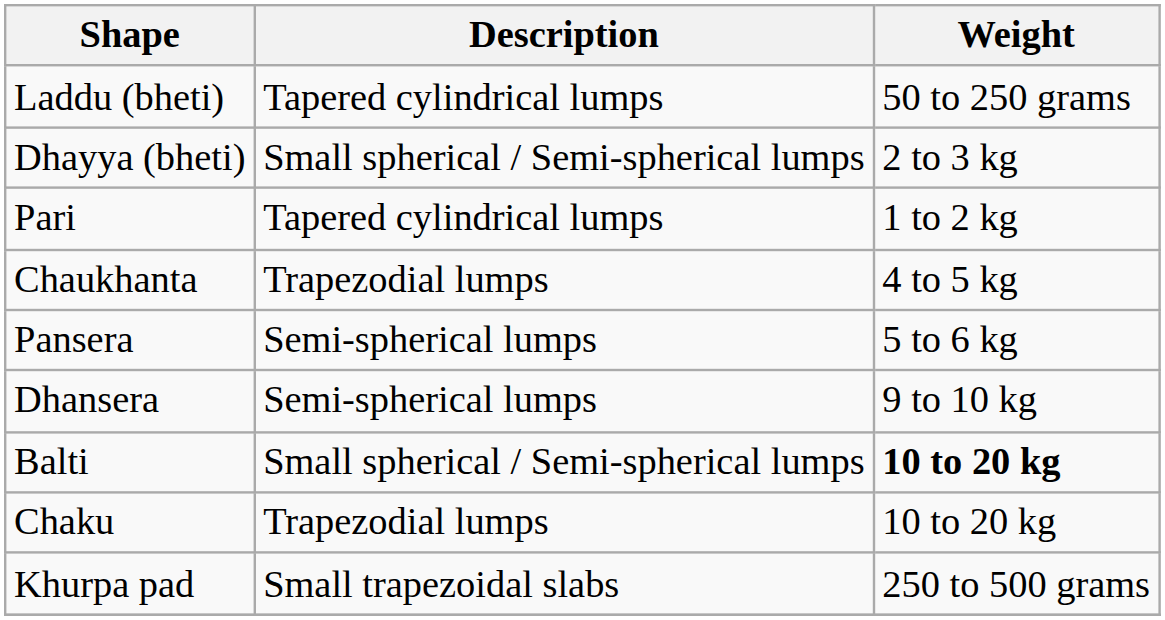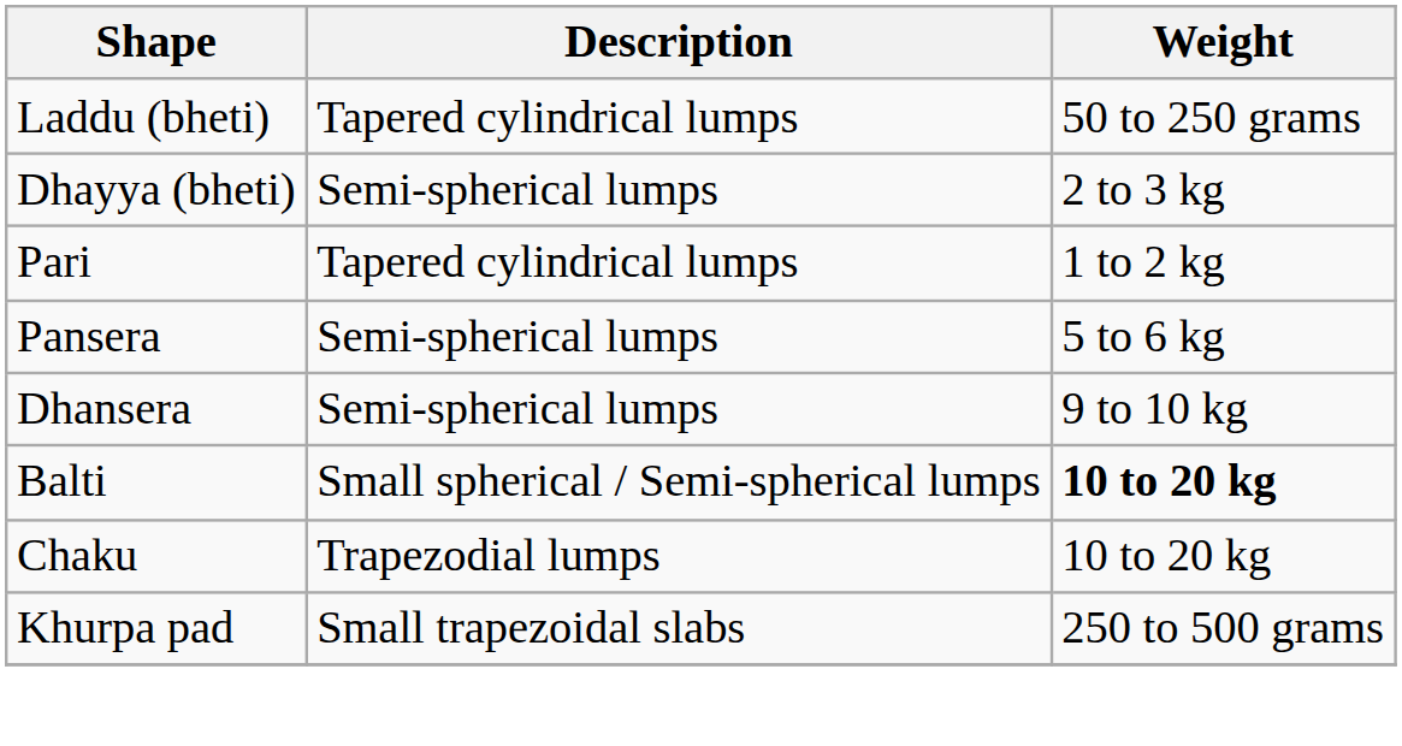 <table class="wikitable sortable">
 <tr>
 <th>Shape</th>
 <th>Description</th>
 <th>Weight</th>
 </tr>
 <tr>
 <td>Laddu (bheti)</td>
 <td>Tapered cylindrical lumps</td>
 <td>50 to 250 grams</td>
 </tr>
 <tr>
 <td>Dhayya (bheti)</td>
-<td>Small spherical / Semi-spherical lumps</td>
+<td>Semi-spherical lumps</td>
 <td>2 to 3 kg</td>
 </tr>
 <tr>
 <td>Pari</td>
 <td>Tapered cylindrical lumps</td>
 <td>1 to 2 kg</td>
-</tr>
-<tr>
-<td>Chaukhanta</td>
-<td>Trapezodial lumps</td>
-<td>4 to 5 kg</td>
 </tr>
 <tr>
 <td>Pansera</td>
 <td>Semi-spherical lumps</td>
 <td>5 to 6 kg</td>
 </tr>
 <tr>
 <td>Dhansera</td>
 <td>Semi-spherical lumps</td>
 <td>9 to 10 kg</td>
 </tr>
 <tr>
 <td>Balti</td>
 <td>Small spherical / Semi-spherical lumps</td>
 <td><strong>10 to 20 kg</strong></td>
 </tr>
 <tr>
 <td>Chaku</td>
 <td>Trapezodial lumps</td>
 <td>10 to 20 kg</td>
 </tr>
 <tr>
 <td>Khurpa pad</td>
 <td>Small trapezoidal slabs</td>
 <td>250 to 500 grams</td>
 </tr>
 <tr>
 </tr>
 </table>
